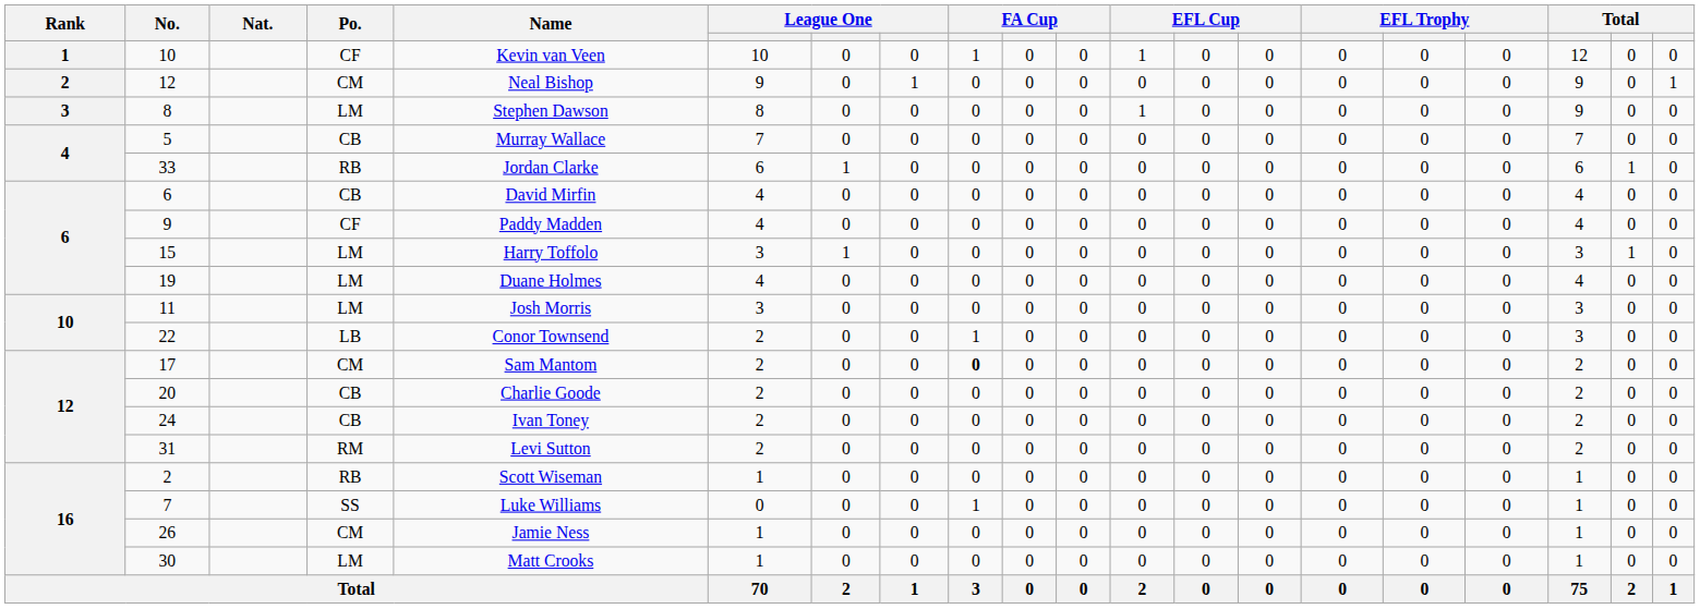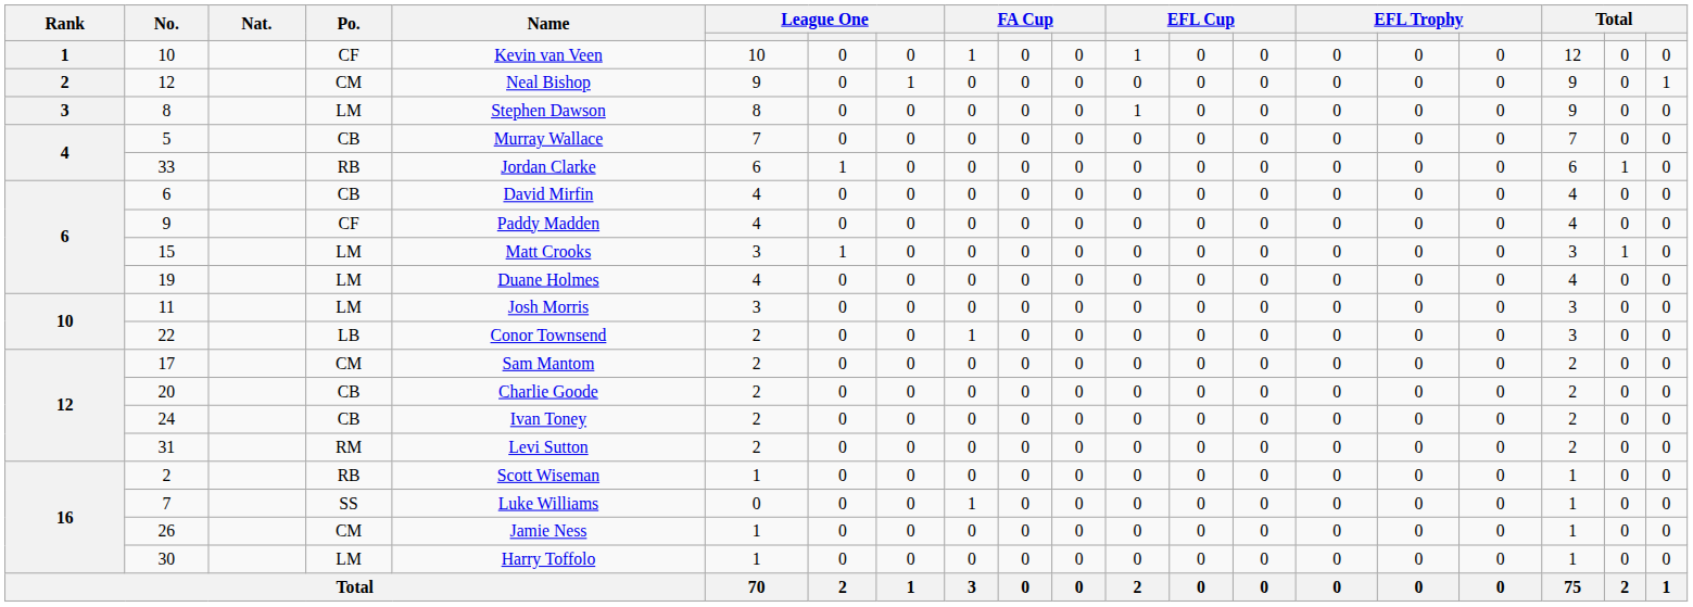 <table class="wikitable" style="text-align:center; font-size:95%; width:95%;">
 <tr>
 <th rowspan=2>Rank</th>
 <th rowspan=2>No.</th>
 <th rowspan=2>Nat.</th>
 <th rowspan=2>Po.</th>
 <th rowspan=2>Name</th>
 <th colspan=3><a href='#'>League One</a></th>
 <th colspan=3><a href='#'>FA Cup</a></th>
 <th colspan=3><a href='#'>EFL Cup</a></th>
 <th colspan=3><a href='#'>EFL Trophy</a></th>
 <th colspan=3>Total</th>
 </tr>
 <tr>
 <th></th>
 <th></th>
 <th></th>
 <th></th>
 <th></th>
 <th></th>
 <th></th>
 <th></th>
 <th></th>
 <th></th>
 <th></th>
 <th></th>
 <th></th>
 <th></th>
 <th></th>
 </tr>
 <tr>
 <th rowspan=1>1</th>
 <td>10</td>
 <td></td>
 <td>CF</td>
 <td><a href='#'>Kevin van Veen</a></td>
 <td>10</td>
 <td>0</td>
 <td>0</td>
 <td>1</td>
 <td>0</td>
 <td>0</td>
 <td>1</td>
 <td>0</td>
 <td>0</td>
 <td>0</td>
 <td>0</td>
 <td>0</td>
 <td>12</td>
 <td>0</td>
 <td>0</td>
 </tr>
 <tr>
 <th rowspan=1>2</th>
 <td>12</td>
 <td></td>
 <td>CM</td>
 <td><a href='#'>Neal Bishop</a></td>
 <td>9</td>
 <td>0</td>
 <td>1</td>
 <td>0</td>
 <td>0</td>
 <td>0</td>
 <td>0</td>
 <td>0</td>
 <td>0</td>
 <td>0</td>
 <td>0</td>
 <td>0</td>
 <td>9</td>
 <td>0</td>
 <td>1</td>
 </tr>
 <tr>
 <th rowspan=1>3</th>
 <td>8</td>
 <td></td>
 <td>LM</td>
 <td><a href='#'>Stephen Dawson</a></td>
 <td>8</td>
 <td>0</td>
 <td>0</td>
 <td>0</td>
 <td>0</td>
 <td>0</td>
 <td>1</td>
 <td>0</td>
 <td>0</td>
 <td>0</td>
 <td>0</td>
 <td>0</td>
 <td>9</td>
 <td>0</td>
 <td>0</td>
 </tr>
 <tr>
 <th rowspan=2>4</th>
 <td>5</td>
 <td></td>
 <td>CB</td>
 <td><a href='#'>Murray Wallace</a></td>
 <td>7</td>
 <td>0</td>
 <td>0</td>
 <td>0</td>
 <td>0</td>
 <td>0</td>
 <td>0</td>
 <td>0</td>
 <td>0</td>
 <td>0</td>
 <td>0</td>
 <td>0</td>
 <td>7</td>
 <td>0</td>
 <td>0</td>
 </tr>
 <tr>
 <td>33</td>
 <td></td>
 <td>RB</td>
 <td><a href='#'>Jordan Clarke</a></td>
 <td>6</td>
 <td>1</td>
 <td>0</td>
 <td>0</td>
 <td>0</td>
 <td>0</td>
 <td>0</td>
 <td>0</td>
 <td>0</td>
 <td>0</td>
 <td>0</td>
 <td>0</td>
 <td>6</td>
 <td>1</td>
 <td>0</td>
 </tr>
 <tr>
 <th rowspan=4>6</th>
 <td>6</td>
 <td></td>
 <td>CB</td>
 <td><a href='#'>David Mirfin</a></td>
 <td>4</td>
 <td>0</td>
 <td>0</td>
 <td>0</td>
 <td>0</td>
 <td>0</td>
 <td>0</td>
 <td>0</td>
 <td>0</td>
 <td>0</td>
 <td>0</td>
 <td>0</td>
 <td>4</td>
 <td>0</td>
 <td>0</td>
 </tr>
 <tr>
 <td>9</td>
 <td></td>
 <td>CF</td>
 <td><a href='#'>Paddy Madden</a></td>
 <td>4</td>
 <td>0</td>
 <td>0</td>
 <td>0</td>
 <td>0</td>
 <td>0</td>
 <td>0</td>
 <td>0</td>
 <td>0</td>
 <td>0</td>
 <td>0</td>
 <td>0</td>
 <td>4</td>
 <td>0</td>
 <td>0</td>
 </tr>
 <tr>
 <td>15</td>
 <td></td>
 <td>LM</td>
-<td><a href='#'>Harry Toffolo</a></td>
+<td><a href='#'>Matt Crooks</a></td>
 <td>3</td>
 <td>1</td>
 <td>0</td>
 <td>0</td>
 <td>0</td>
 <td>0</td>
 <td>0</td>
 <td>0</td>
 <td>0</td>
 <td>0</td>
 <td>0</td>
 <td>0</td>
 <td>3</td>
 <td>1</td>
 <td>0</td>
 </tr>
 <tr>
 <td>19</td>
 <td></td>
 <td>LM</td>
 <td><a href='#'>Duane Holmes</a></td>
 <td>4</td>
 <td>0</td>
 <td>0</td>
 <td>0</td>
 <td>0</td>
 <td>0</td>
 <td>0</td>
 <td>0</td>
 <td>0</td>
 <td>0</td>
 <td>0</td>
 <td>0</td>
 <td>4</td>
 <td>0</td>
 <td>0</td>
 </tr>
 <tr>
 <th rowspan=2>10</th>
 <td>11</td>
 <td></td>
 <td>LM</td>
 <td><a href='#'>Josh Morris</a></td>
 <td>3</td>
 <td>0</td>
 <td>0</td>
 <td>0</td>
 <td>0</td>
 <td>0</td>
 <td>0</td>
 <td>0</td>
 <td>0</td>
 <td>0</td>
 <td>0</td>
 <td>0</td>
 <td>3</td>
 <td>0</td>
 <td>0</td>
 </tr>
 <tr>
 <td>22</td>
 <td></td>
 <td>LB</td>
 <td><a href='#'>Conor Townsend</a></td>
 <td>2</td>
 <td>0</td>
 <td>0</td>
 <td>1</td>
 <td>0</td>
 <td>0</td>
 <td>0</td>
 <td>0</td>
 <td>0</td>
 <td>0</td>
 <td>0</td>
 <td>0</td>
 <td>3</td>
 <td>0</td>
 <td>0</td>
 </tr>
 <tr>
 <th rowspan=4>12</th>
 <td>17</td>
 <td></td>
 <td>CM</td>
 <td><a href='#'>Sam Mantom</a></td>
 <td>2</td>
 <td>0</td>
 <td>0</td>
-<td><strong>0</strong></td>
+<td>0</td>
 <td>0</td>
 <td>0</td>
 <td>0</td>
 <td>0</td>
 <td>0</td>
 <td>0</td>
 <td>0</td>
 <td>0</td>
 <td>2</td>
 <td>0</td>
 <td>0</td>
 </tr>
 <tr>
 <td>20</td>
 <td></td>
 <td>CB</td>
 <td><a href='#'>Charlie Goode</a></td>
 <td>2</td>
 <td>0</td>
 <td>0</td>
 <td>0</td>
 <td>0</td>
 <td>0</td>
 <td>0</td>
 <td>0</td>
 <td>0</td>
 <td>0</td>
 <td>0</td>
 <td>0</td>
 <td>2</td>
 <td>0</td>
 <td>0</td>
 </tr>
 <tr>
 <td>24</td>
 <td></td>
 <td>CB</td>
 <td><a href='#'>Ivan Toney</a></td>
 <td>2</td>
 <td>0</td>
 <td>0</td>
 <td>0</td>
 <td>0</td>
 <td>0</td>
 <td>0</td>
 <td>0</td>
 <td>0</td>
 <td>0</td>
 <td>0</td>
 <td>0</td>
 <td>2</td>
 <td>0</td>
 <td>0</td>
 </tr>
 <tr>
 <td>31</td>
 <td></td>
 <td>RM</td>
 <td><a href='#'>Levi Sutton</a></td>
 <td>2</td>
 <td>0</td>
 <td>0</td>
 <td>0</td>
 <td>0</td>
 <td>0</td>
 <td>0</td>
 <td>0</td>
 <td>0</td>
 <td>0</td>
 <td>0</td>
 <td>0</td>
 <td>2</td>
 <td>0</td>
 <td>0</td>
 </tr>
 <tr>
 <th rowspan=4>16</th>
 <td>2</td>
 <td></td>
 <td>RB</td>
 <td><a href='#'>Scott Wiseman</a></td>
 <td>1</td>
 <td>0</td>
 <td>0</td>
 <td>0</td>
 <td>0</td>
 <td>0</td>
 <td>0</td>
 <td>0</td>
 <td>0</td>
 <td>0</td>
 <td>0</td>
 <td>0</td>
 <td>1</td>
 <td>0</td>
 <td>0</td>
 </tr>
 <tr>
 <td>7</td>
 <td></td>
 <td>SS</td>
 <td><a href='#'>Luke Williams</a></td>
 <td>0</td>
 <td>0</td>
 <td>0</td>
 <td>1</td>
 <td>0</td>
 <td>0</td>
 <td>0</td>
 <td>0</td>
 <td>0</td>
 <td>0</td>
 <td>0</td>
 <td>0</td>
 <td>1</td>
 <td>0</td>
 <td>0</td>
 </tr>
 <tr>
 <td>26</td>
 <td></td>
 <td>CM</td>
 <td><a href='#'>Jamie Ness</a></td>
 <td>1</td>
 <td>0</td>
 <td>0</td>
 <td>0</td>
 <td>0</td>
 <td>0</td>
 <td>0</td>
 <td>0</td>
 <td>0</td>
 <td>0</td>
 <td>0</td>
 <td>0</td>
 <td>1</td>
 <td>0</td>
 <td>0</td>
 </tr>
 <tr>
 <td>30</td>
 <td></td>
 <td>LM</td>
-<td><a href='#'>Matt Crooks</a></td>
+<td><a href='#'>Harry Toffolo</a></td>
 <td>1</td>
 <td>0</td>
 <td>0</td>
 <td>0</td>
 <td>0</td>
 <td>0</td>
 <td>0</td>
 <td>0</td>
 <td>0</td>
 <td>0</td>
 <td>0</td>
 <td>0</td>
 <td>1</td>
 <td>0</td>
 <td>0</td>
 </tr>
 <tr>
 <th colspan=5>Total</th>
 <th>70</th>
 <th>2</th>
 <th>1</th>
 <th>3</th>
 <th>0</th>
 <th>0</th>
 <th>2</th>
 <th>0</th>
 <th>0</th>
 <th>0</th>
 <th>0</th>
 <th>0</th>
 <th>75</th>
 <th>2</th>
 <th>1</th>
 </tr>
 </table>
